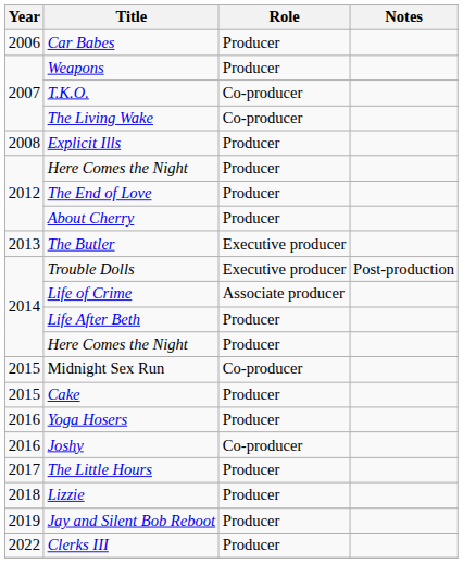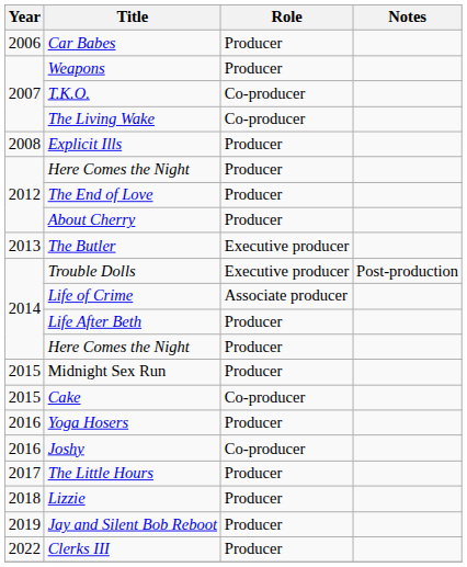 <table class="wikitable sortable">
 <tr>
 <th>Year</th>
 <th>Title</th>
 <th>Role</th>
 <th class="unsortable">Notes</th>
 </tr>
 <tr>
 <td>2006</td>
 <td><em><a href='#'>Car Babes</a></em></td>
 <td>Producer</td>
 <td></td>
 </tr>
 <tr>
 <td rowspan=3>2007</td>
 <td><em><a href='#'>Weapons</a></em></td>
 <td>Producer</td>
 <td></td>
 </tr>
 <tr>
 <td><em><a href='#'>T.K.O.</a></em></td>
 <td>Co-producer</td>
 <td></td>
 </tr>
 <tr>
 <td><em><a href='#'>The Living Wake</a></em></td>
 <td>Co-producer</td>
 <td></td>
 </tr>
 <tr>
 <td>2008</td>
 <td><em><a href='#'>Explicit Ills</a></em></td>
 <td>Producer</td>
 <td></td>
 </tr>
 <tr>
 <td rowspan=3>2012</td>
 <td><em>Here Comes the Night</em></td>
 <td>Producer</td>
 <td></td>
 </tr>
 <tr>
 <td><em><a href='#'>The End of Love</a></em></td>
 <td>Producer</td>
 <td></td>
 </tr>
 <tr>
 <td><em><a href='#'>About Cherry</a></em></td>
 <td>Producer</td>
 <td></td>
 </tr>
 <tr>
 <td>2013</td>
 <td><em><a href='#'>The Butler</a></em></td>
 <td>Executive producer</td>
 <td></td>
 </tr>
 <tr>
 <td rowspan=4>2014</td>
 <td><em>Trouble Dolls</em></td>
 <td>Executive producer</td>
 <td>Post-production</td>
 </tr>
 <tr>
 <td><em><a href='#'>Life of Crime</a></em></td>
 <td>Associate producer</td>
 <td></td>
 </tr>
 <tr>
 <td><em><a href='#'>Life After Beth</a></em></td>
 <td>Producer</td>
 <td></td>
 </tr>
 <tr>
 <td><em>Here Comes the Night</em></td>
 <td>Producer</td>
 <td></td>
 </tr>
 <tr>
 <td>2015</td>
 <td>Midnight Sex Run</td>
-<td>Co-producer</td>
+<td>Producer</td>
 <td></td>
 </tr>
 <tr>
 <td rowspan=1>2015</td>
 <td><em><a href='#'>Cake</a></em></td>
-<td>Producer</td>
+<td>Co-producer</td>
 <td></td>
 </tr>
 <tr>
 <td>2016</td>
 <td><em><a href='#'>Yoga Hosers</a></em></td>
 <td>Producer</td>
 <td></td>
 </tr>
 <tr>
 <td>2016</td>
 <td><a href='#'><em>Joshy</em></a></td>
 <td>Co-producer</td>
 <td></td>
 </tr>
 <tr>
 <td>2017</td>
 <td><em><a href='#'>The Little Hours</a></em></td>
 <td>Producer</td>
 <td></td>
 </tr>
 <tr>
 <td>2018</td>
 <td><em><a href='#'>Lizzie</a></em></td>
 <td>Producer</td>
 <td></td>
 </tr>
 <tr>
 <td>2019</td>
 <td><em><a href='#'>Jay and Silent Bob Reboot</a></em></td>
 <td>Producer</td>
 <td></td>
 </tr>
 <tr>
 <td>2022</td>
 <td><em><a href='#'>Clerks III</a></em></td>
 <td>Producer</td>
 <td></td>
 </tr>
 <tr>
 </tr>
 </table>
